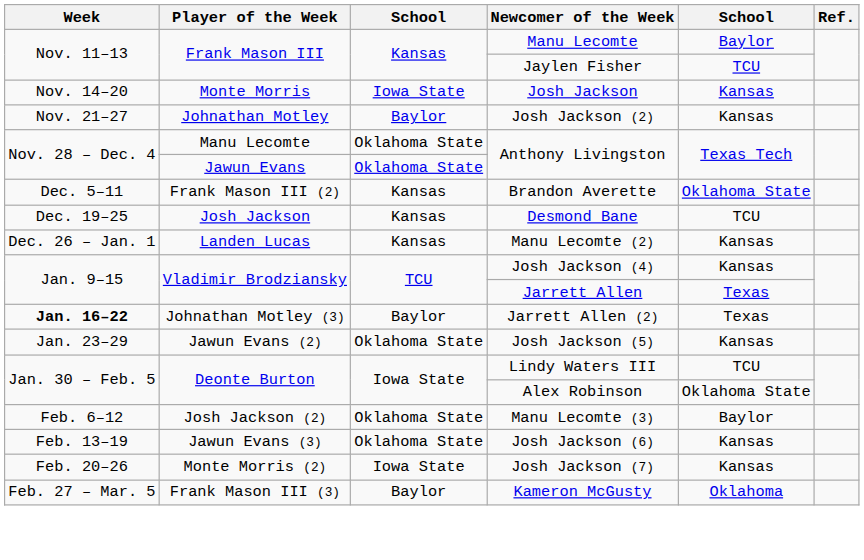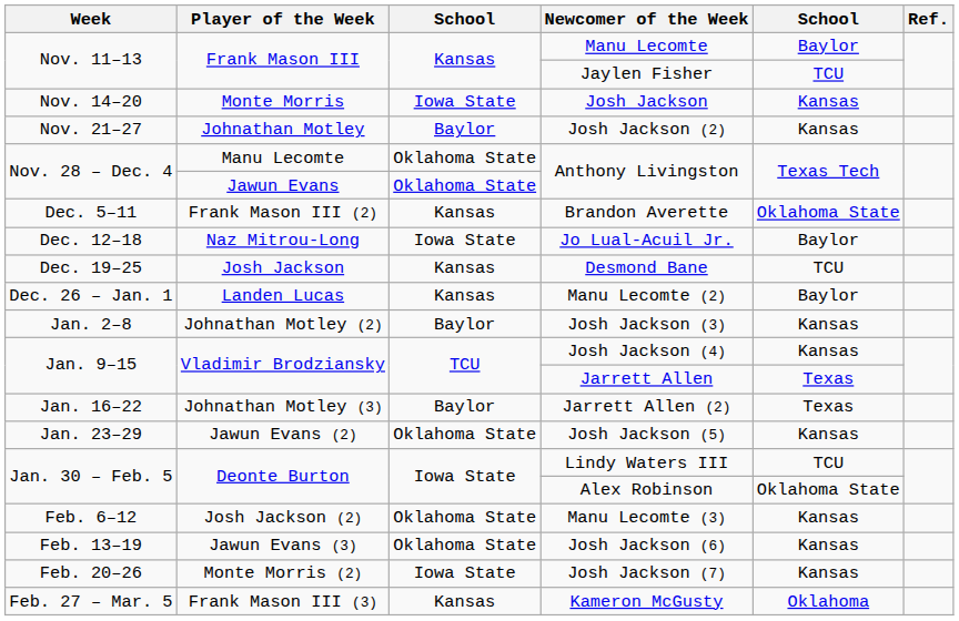 <table class=wikitable style="text-align:center">
 <tr>
 <th>Week</th>
 <th>Player of the Week</th>
 <th>School</th>
 <th>Newcomer of the Week</th>
 <th>School</th>
 <th>Ref.</th>
 </tr>
 <tr>
 <td rowspan=2>Nov. 11–13</td>
 <td rowspan=2><a href='#'>Frank Mason III</a></td>
 <td rowspan=2><a href='#'>Kansas</a></td>
 <td><a href='#'>Manu Lecomte</a></td>
 <td><a href='#'>Baylor</a></td>
 <td rowspan=2 align=center></td>
 </tr>
 <tr>
 <td>Jaylen Fisher</td>
 <td><a href='#'>TCU</a></td>
 </tr>
 <tr>
 <td>Nov. 14–20</td>
 <td><a href='#'>Monte Morris</a></td>
 <td><a href='#'>Iowa State</a></td>
 <td><a href='#'>Josh Jackson</a></td>
 <td><a href='#'>Kansas</a></td>
 <td align=center></td>
 </tr>
 <tr>
 <td>Nov. 21–27</td>
 <td><a href='#'>Johnathan Motley</a></td>
 <td><a href='#'>Baylor</a></td>
 <td>Josh Jackson <small>(2)</small></td>
 <td>Kansas</td>
 <td align=center></td>
 </tr>
 <tr>
 <td rowspan=2>Nov. 28 – Dec. 4</td>
 <td>Manu Lecomte</td>
 <td>Oklahoma State</td>
 <td rowspan=2>Anthony Livingston</td>
 <td rowspan=2><a href='#'>Texas Tech</a></td>
 <td rowspan=2 align=center></td>
 </tr>
 <tr>
 <td><a href='#'>Jawun Evans</a></td>
 <td><a href='#'>Oklahoma State</a></td>
 </tr>
 <tr>
 <td>Dec. 5–11</td>
 <td>Frank Mason III <small>(2)</small></td>
 <td>Kansas</td>
 <td>Brandon Averette</td>
 <td><a href='#'>Oklahoma State</a></td>
 <td align=center></td>
 </tr>
 <tr>
+<td>Dec. 12–18</td>
+<td><a href='#'>Naz Mitrou-Long</a></td>
+<td>Iowa State</td>
+<td><a href='#'>Jo Lual-Acuil Jr.</a></td>
+<td>Baylor</td>
+<td align=center></td>
+</tr>
+<tr>
 <td>Dec. 19–25</td>
 <td><a href='#'>Josh Jackson</a></td>
 <td>Kansas</td>
 <td><a href='#'>Desmond Bane</a></td>
 <td>TCU</td>
 <td align=center></td>
 </tr>
 <tr>
 <td>Dec. 26 – Jan. 1</td>
 <td><a href='#'>Landen Lucas</a></td>
 <td>Kansas</td>
 <td>Manu Lecomte <small>(2)</small></td>
+<td>Baylor</td>
+<td align=center></td>
+</tr>
+<tr>
+<td>Jan. 2–8</td>
+<td>Johnathan Motley <small>(2)</small></td>
+<td>Baylor</td>
+<td>Josh Jackson <small>(3)</small></td>
 <td>Kansas</td>
 <td align=center></td>
 </tr>
 <tr>
 <td rowspan=2>Jan. 9–15</td>
 <td rowspan=2><a href='#'>Vladimir Brodziansky</a></td>
 <td rowspan=2><a href='#'>TCU</a></td>
 <td>Josh Jackson <small>(4)</small></td>
 <td>Kansas</td>
 <td rowspan=2 align=center></td>
 </tr>
 <tr>
 <td><a href='#'>Jarrett Allen</a></td>
 <td><a href='#'>Texas</a></td>
 </tr>
 <tr>
-<td><strong>Jan. 16–22</strong></td>
+<td>Jan. 16–22</td>
 <td>Johnathan Motley <small>(3)</small></td>
 <td>Baylor</td>
 <td>Jarrett Allen <small>(2)</small></td>
 <td>Texas</td>
 <td align=center></td>
 </tr>
 <tr>
 <td>Jan. 23–29</td>
 <td>Jawun Evans <small>(2)</small></td>
 <td>Oklahoma State</td>
 <td>Josh Jackson <small>(5)</small></td>
 <td>Kansas</td>
 <td align=center></td>
 </tr>
 <tr>
 <td rowspan=2>Jan. 30 – Feb. 5</td>
 <td rowspan=2><a href='#'>Deonte Burton</a></td>
 <td rowspan=2>Iowa State</td>
 <td>Lindy Waters III</td>
 <td>TCU</td>
 <td rowspan=2 align=center></td>
 </tr>
 <tr>
 <td>Alex Robinson</td>
 <td>Oklahoma State</td>
 </tr>
 <tr>
 <td>Feb. 6–12</td>
 <td>Josh Jackson <small>(2)</small></td>
 <td>Oklahoma State</td>
 <td>Manu Lecomte <small>(3)</small></td>
-<td>Baylor</td>
+<td>Kansas</td>
 <td align=center></td>
 </tr>
 <tr>
 <td>Feb. 13–19</td>
 <td>Jawun Evans <small>(3)</small></td>
 <td>Oklahoma State</td>
 <td>Josh Jackson <small>(6)</small></td>
 <td>Kansas</td>
 <td align=center></td>
 </tr>
 <tr>
 <td>Feb. 20–26</td>
 <td>Monte Morris <small>(2)</small></td>
 <td>Iowa State</td>
 <td>Josh Jackson <small>(7)</small></td>
 <td>Kansas</td>
 <td align=center></td>
 </tr>
 <tr>
 <td>Feb. 27 – Mar. 5</td>
 <td>Frank Mason III <small>(3)</small></td>
-<td>Baylor</td>
+<td>Kansas</td>
 <td><a href='#'>Kameron McGusty</a></td>
 <td><a href='#'>Oklahoma</a></td>
 <td align=center></td>
 </tr>
 </table>
